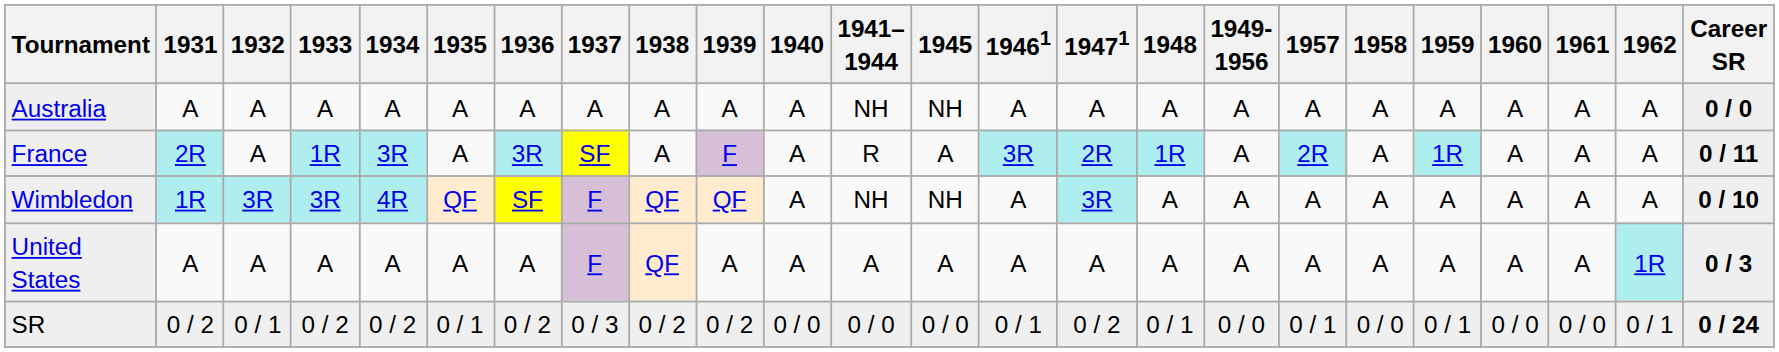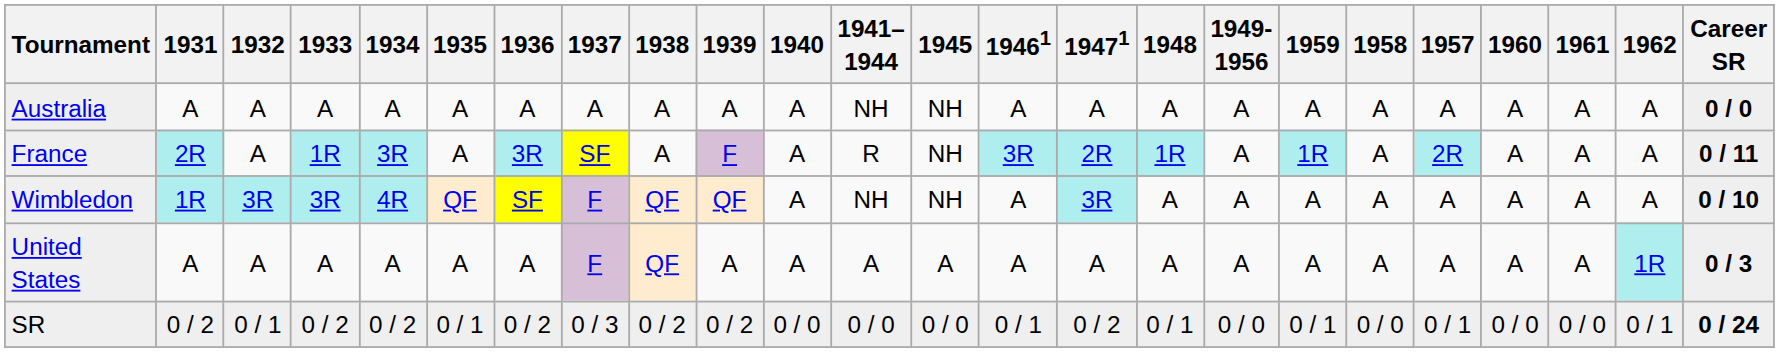 <table class="wikitable">
 <tr>
 <th><small>Tournament</small></th>
 <th><small>1931</small></th>
 <th><small>1932</small></th>
 <th><small>1933</small></th>
 <th><small>1934</small></th>
 <th><small>1935</small></th>
 <th><small>1936</small></th>
 <th><small>1937</small></th>
 <th><small>1938</small></th>
 <th><small>1939</small></th>
 <th><small>1940</small></th>
 <th><small>1941–1944</small></th>
 <th><small>1945</small></th>
 <th><small>1946<sup>1</sup></small></th>
 <th><small>1947<sup>1</sup></small></th>
 <th><small>1948</small></th>
 <th><small>1949-1956</small></th>
+<th><small>1959</small></th>
+<th><small>1958</small></th>
 <th><small>1957</small></th>
-<th><small>1958</small></th>
-<th><small>1959</small></th>
 <th><small>1960</small></th>
 <th><small>1961</small></th>
 <th><small>1962</small></th>
 <th><small>Career SR</small></th>
 </tr>
 <tr>
 <td style="background:#EFEFEF;"><a href='#'><small>Australia</small></a></td>
 <td align="center"><small>A</small></td>
 <td align="center"><small>A</small></td>
 <td align="center"><small>A</small></td>
 <td align="center"><small>A</small></td>
 <td align="center"><small>A</small></td>
 <td align="center"><small>A</small></td>
 <td align="center"><small>A</small></td>
 <td align="center"><small>A</small></td>
 <td align="center"><small>A</small></td>
 <td align="center"><small>A</small></td>
 <td align="center"><small>NH</small></td>
 <td align="center"><small>NH</small></td>
 <td align="center"><small>A</small></td>
 <td align="center"><small>A</small></td>
 <td align="center"><small>A</small></td>
 <td align="center"><small>A</small></td>
 <td align="center"><small>A</small></td>
 <td align="center"><small>A</small></td>
 <td align="center"><small>A</small></td>
 <td align="center"><small>A</small></td>
 <td align="center"><small>A</small></td>
 <td align="center"><small>A</small></td>
 <td align="center" style="background:#EFEFEF;"><strong><small>0 / 0</small></strong></td>
 </tr>
 <tr>
 <td style="background:#EFEFEF;"><a href='#'><small>France</small></a></td>
 <td align="center" style="background:#afeeee;"><a href='#'><small>2R</small></a></td>
 <td align="center"><small>A</small></td>
 <td align="center" style="background:#afeeee;"><a href='#'><small>1R</small></a></td>
 <td align="center" style="background:#afeeee;"><a href='#'><small>3R</small></a></td>
 <td align="center"><small>A</small></td>
 <td align="center" style="background:#afeeee;"><a href='#'><small>3R</small></a></td>
 <td align="center" style="background:yellow;"><a href='#'><small>SF</small></a></td>
 <td align="center"><small>A</small></td>
 <td align="center" style="background:#D8BFD8;"><a href='#'><small>F</small></a></td>
 <td align="center"><small>A</small></td>
 <td align="center"><small>R</small></td>
-<td align="center"><small>A</small></td>
+<td align="center"><small>NH</small></td>
 <td align="center" style="background:#afeeee;"><a href='#'><small>3R</small></a></td>
 <td align="center" style="background:#afeeee;"><a href='#'><small>2R</small></a></td>
 <td align="center" style="background:#afeeee;"><a href='#'><small>1R</small></a></td>
 <td align="center"><small>A</small></td>
+<td align="center" style="background:#afeeee;"><small><a href='#'>1R</a></small></td>
+<td align="center"><small>A</small></td>
 <td align="center" style="background:#afeeee;"><small><a href='#'>2R</a></small></td>
-<td align="center"><small>A</small></td>
-<td align="center" style="background:#afeeee;"><small><a href='#'>1R</a></small></td>
 <td align="center"><small>A</small></td>
 <td align="center"><small>A</small></td>
 <td align="center"><small>A</small></td>
 <td style="background:#EFEFEF;" align="center"><strong><small>0 / 11</small></strong></td>
 </tr>
 <tr>
 <td style="background:#EFEFEF;"><a href='#'><small>Wimbledon</small></a></td>
 <td align="center" style="background:#afeeee;"><a href='#'><small>1R</small></a></td>
 <td align="center" style="background:#afeeee;"><a href='#'><small>3R</small></a></td>
 <td align="center" style="background:#afeeee;"><a href='#'><small>3R</small></a></td>
 <td align="center" style="background:#afeeee;"><a href='#'><small>4R</small></a></td>
 <td align="center" style="background:#ffebcd;"><a href='#'><small>QF</small></a></td>
 <td align="center" style="background:yellow;"><a href='#'><small>SF</small></a></td>
 <td align="center" style="background:#D8BFD8;"><a href='#'><small>F</small></a></td>
 <td align="center" style="background:#ffebcd;"><a href='#'><small>QF</small></a></td>
 <td align="center" style="background:#ffebcd;"><a href='#'><small>QF</small></a></td>
 <td align="center"><small>A</small></td>
 <td align="center"><small>NH</small></td>
 <td align="center"><small>NH</small></td>
 <td align="center"><small>A</small></td>
 <td align="center" style="background:#afeeee;"><a href='#'><small>3R</small></a></td>
 <td align="center"><small>A</small></td>
 <td align="center"><small>A</small></td>
 <td align="center"><small>A</small></td>
 <td align="center"><small>A</small></td>
 <td align="center"><small>A</small></td>
 <td align="center"><small>A</small></td>
 <td align="center"><small>A</small></td>
 <td align="center"><small>A</small></td>
 <td align="center" style="background:#EFEFEF;"><strong><small>0 / 10</small></strong></td>
 </tr>
 <tr>
 <td style="background:#EFEFEF;"><a href='#'><small>United States</small></a></td>
 <td align="center"><small>A</small></td>
 <td align="center"><small>A</small></td>
 <td align="center"><small>A</small></td>
 <td align="center"><small>A</small></td>
 <td align="center"><small>A</small></td>
 <td align="center"><small>A</small></td>
 <td align="center" style="background:#D8BFD8;"><a href='#'><small>F</small></a></td>
 <td align="center" style="background:#ffebcd;"><a href='#'><small>QF</small></a></td>
 <td align="center"><small>A</small></td>
 <td align="center"><small>A</small></td>
 <td align="center"><small>A</small></td>
 <td align="center"><small>A</small></td>
 <td align="center"><small>A</small></td>
 <td align="center"><small>A</small></td>
 <td align="center"><small>A</small></td>
 <td align="center"><small>A</small></td>
 <td align="center"><small>A</small></td>
 <td align="center"><small>A</small></td>
 <td align="center"><small>A</small></td>
 <td align="center"><small>A</small></td>
 <td align="center"><small>A</small></td>
 <td align="center" style="background:#afeeee;"><small><a href='#'>1R</a></small></td>
 <td style="background:#EFEFEF;" align="center"><strong><small>0 / 3</small></strong></td>
 </tr>
 <tr>
 <td style="background:#EFEFEF;"><small>SR</small></td>
 <td align="center" style="background:#EFEFEF;"><small>0 / 2</small></td>
 <td align="center" style="background:#EFEFEF;"><small>0 / 1</small></td>
 <td align="center" style="background:#EFEFEF;"><small>0 / 2</small></td>
 <td align="center" style="background:#EFEFEF;"><small>0 / 2</small></td>
 <td align="center" style="background:#EFEFEF;"><small>0 / 1</small></td>
 <td align="center" style="background:#EFEFEF;"><small>0 / 2</small></td>
 <td align="center" style="background:#EFEFEF;"><small>0 / 3</small></td>
 <td align="center" style="background:#EFEFEF;"><small>0 / 2</small></td>
 <td align="center" style="background:#EFEFEF;"><small>0 / 2</small></td>
 <td align="center" style="background:#EFEFEF;"><small>0 / 0</small></td>
 <td align="center" style="background:#EFEFEF;"><small>0 / 0</small></td>
 <td align="center" style="background:#EFEFEF;"><small>0 / 0</small></td>
 <td align="center" style="background:#EFEFEF;"><small>0 / 1</small></td>
 <td align="center" style="background:#EFEFEF;"><small>0 / 2</small></td>
 <td align="center" style="background:#EFEFEF;"><small>0 / 1</small></td>
 <td align="center" style="background:#EFEFEF;"><small>0 / 0</small></td>
 <td align="center" style="background:#EFEFEF;"><small>0 / 1</small></td>
 <td align="center" style="background:#EFEFEF;"><small>0 / 0</small></td>
 <td align="center" style="background:#EFEFEF;"><small>0 / 1</small></td>
 <td align="center" style="background:#EFEFEF;"><small>0 / 0</small></td>
 <td align="center" style="background:#EFEFEF;"><small>0 / 0</small></td>
 <td align="center" style="background:#EFEFEF;"><small>0 / 1</small></td>
 <td align="center" style="background:#EFEFEF;"><strong><small>0 / 24</small></strong></td>
 </tr>
 </table>
